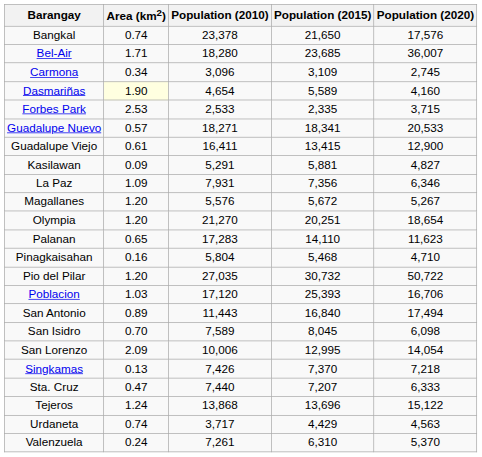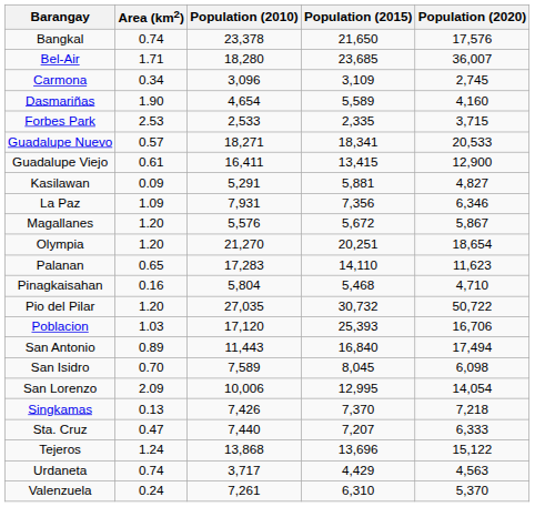 <table class="wikitable sortable">
 <tr>
 <th>Barangay</th>
 <th>Area (km<sup>2</sup>)</th>
 <th>Population (2010)</th>
 <th>Population (2015)</th>
 <th>Population (2020)</th>
 </tr>
 <tr>
 <td align=center>Bangkal</td>
 <td align=center>0.74</td>
 <td align=center>23,378</td>
 <td align=center>21,650</td>
 <td align=center>17,576</td>
 </tr>
 <tr>
 <td align=center><a href='#'>Bel-Air</a></td>
 <td align=center>1.71</td>
 <td align=center>18,280</td>
 <td align=center>23,685</td>
 <td align=center>36,007</td>
 </tr>
 <tr>
 <td align=center><a href='#'>Carmona</a></td>
 <td align=center>0.34</td>
 <td align=center>3,096</td>
 <td align=center>3,109</td>
 <td align=center>2,745</td>
 </tr>
 <tr>
 <td align=center><a href='#'>Dasmariñas</a></td>
-<td align=center style="background: lightyellow;">1.90</td>
+<td align=center>1.90</td>
 <td align=center>4,654</td>
 <td align=center>5,589</td>
 <td align=center>4,160</td>
 </tr>
 <tr>
 <td align=center><a href='#'>Forbes Park</a></td>
 <td align=center>2.53</td>
 <td align=center>2,533</td>
 <td align=center>2,335</td>
 <td align=center>3,715</td>
 </tr>
 <tr>
 <td align=center><a href='#'>Guadalupe Nuevo</a></td>
 <td align=center>0.57</td>
 <td align=center>18,271</td>
 <td align=center>18,341</td>
 <td align=center>20,533</td>
 </tr>
 <tr>
 <td align=center>Guadalupe Viejo</td>
 <td align=center>0.61</td>
 <td align=center>16,411</td>
 <td align=center>13,415</td>
 <td align=center>12,900</td>
 </tr>
 <tr>
 <td align=center>Kasilawan</td>
 <td align=center>0.09</td>
 <td align=center>5,291</td>
 <td align=center>5,881</td>
 <td align=center>4,827</td>
 </tr>
 <tr>
 <td align=center>La Paz</td>
 <td align=center>1.09</td>
 <td align=center>7,931</td>
 <td align=center>7,356</td>
 <td align=center>6,346</td>
 </tr>
 <tr>
 <td align=center>Magallanes</td>
 <td align=center>1.20</td>
 <td align=center>5,576</td>
 <td align=center>5,672</td>
-<td align=center>5,267</td>
+<td align=center>5,867</td>
 </tr>
 <tr>
 <td align=center>Olympia</td>
 <td align=center>1.20</td>
 <td align=center>21,270</td>
 <td align=center>20,251</td>
 <td align=center>18,654</td>
 </tr>
 <tr>
 <td align=center>Palanan</td>
 <td align=center>0.65</td>
 <td align=center>17,283</td>
 <td align=center>14,110</td>
 <td align=center>11,623</td>
 </tr>
 <tr>
 <td align=center>Pinagkaisahan</td>
 <td align=center>0.16</td>
 <td align=center>5,804</td>
 <td align=center>5,468</td>
 <td align=center>4,710</td>
 </tr>
 <tr>
 <td align=center>Pio del Pilar</td>
 <td align=center>1.20</td>
 <td align=center>27,035</td>
 <td align=center>30,732</td>
 <td align=center>50,722</td>
 </tr>
 <tr>
 <td align=center><a href='#'>Poblacion</a></td>
 <td align=center>1.03</td>
 <td align=center>17,120</td>
 <td align=center>25,393</td>
 <td align=center>16,706</td>
 </tr>
 <tr>
 <td align=center>San Antonio</td>
 <td align=center>0.89</td>
 <td align=center>11,443</td>
 <td align=center>16,840</td>
 <td align=center>17,494</td>
 </tr>
 <tr>
 <td align=center>San Isidro</td>
 <td align=center>0.70</td>
 <td align=center>7,589</td>
 <td align=center>8,045</td>
 <td align=center>6,098</td>
 </tr>
 <tr>
 <td align=center>San Lorenzo</td>
 <td align=center>2.09</td>
 <td align=center>10,006</td>
 <td align=center>12,995</td>
 <td align=center>14,054</td>
 </tr>
 <tr>
 <td align=center><a href='#'>Singkamas</a></td>
 <td align=center>0.13</td>
 <td align=center>7,426</td>
 <td align=center>7,370</td>
 <td align=center>7,218</td>
 </tr>
 <tr>
 <td align=center>Sta. Cruz</td>
 <td align=center>0.47</td>
 <td align=center>7,440</td>
 <td align=center>7,207</td>
 <td align=center>6,333</td>
 </tr>
 <tr>
 <td align=center>Tejeros</td>
 <td align=center>1.24</td>
 <td align=center>13,868</td>
 <td align=center>13,696</td>
 <td align=center>15,122</td>
 </tr>
 <tr>
 <td align=center>Urdaneta</td>
 <td align=center>0.74</td>
 <td align=center>3,717</td>
 <td align=center>4,429</td>
 <td align=center>4,563</td>
 </tr>
 <tr>
 <td align=center>Valenzuela</td>
 <td align=center>0.24</td>
 <td align=center>7,261</td>
 <td align=center>6,310</td>
 <td align=center>5,370</td>
 </tr>
 </table>
